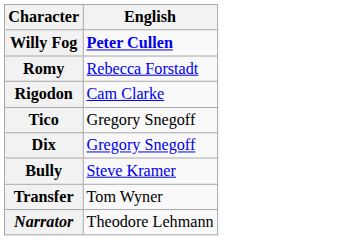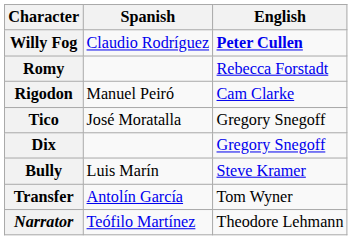 <table class="wikitable plainrowheaders">
 <tr>
 <th>Character</th>
+<th>Spanish</th>
 <th>English</th>
 </tr>
 <tr>
 <th scope="row">Willy Fog</th>
+<td><a href='#'>Claudio Rodríguez</a></td>
 <td><strong><a href='#'>Peter Cullen</a></strong></td>
 </tr>
 <tr>
 <th scope="row">Romy</th>
+<td></td>
 <td><a href='#'>Rebecca Forstadt</a></td>
 </tr>
 <tr>
 <th scope="row">Rigodon</th>
+<td>Manuel Peiró</td>
 <td><a href='#'>Cam Clarke</a></td>
 </tr>
 <tr>
 <th scope="row">Tico</th>
+<td>José Moratalla</td>
 <td>Gregory Snegoff</td>
 </tr>
 <tr>
 <th scope="row">Dix</th>
+<td></td>
 <td><a href='#'>Gregory Snegoff</a></td>
 </tr>
 <tr>
 <th scope="row">Bully</th>
+<td>Luis Marín</td>
 <td><a href='#'>Steve Kramer</a></td>
 </tr>
 <tr>
 <th scope="row">Transfer</th>
+<td><a href='#'>Antolín García</a></td>
 <td>Tom Wyner</td>
 </tr>
 <tr>
 <th scope="row"><em>Narrator</em></th>
+<td><a href='#'>Teófilo Martínez</a></td>
 <td>Theodore Lehmann</td>
 </tr>
 </table>
